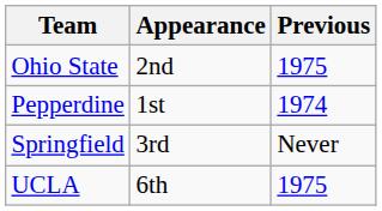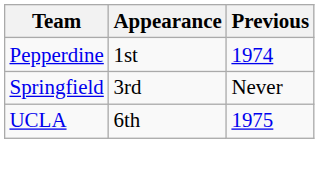 <table class="wikitable sortable">
 <tr>
 <th>Team</th>
 <th>Appearance</th>
 <th>Previous</th>
-</tr>
-<tr>
-<td><a href='#'>Ohio State</a></td>
-<td>2nd</td>
-<td><a href='#'>1975</a></td>
 </tr>
 <tr>
 <td><a href='#'>Pepperdine</a></td>
 <td>1st</td>
 <td><a href='#'>1974</a></td>
 </tr>
 <tr>
 <td><a href='#'>Springfield</a></td>
 <td>3rd</td>
 <td>Never</td>
 </tr>
 <tr>
 <td><a href='#'>UCLA</a></td>
 <td>6th</td>
 <td><a href='#'>1975</a></td>
 </tr>
 </table>
